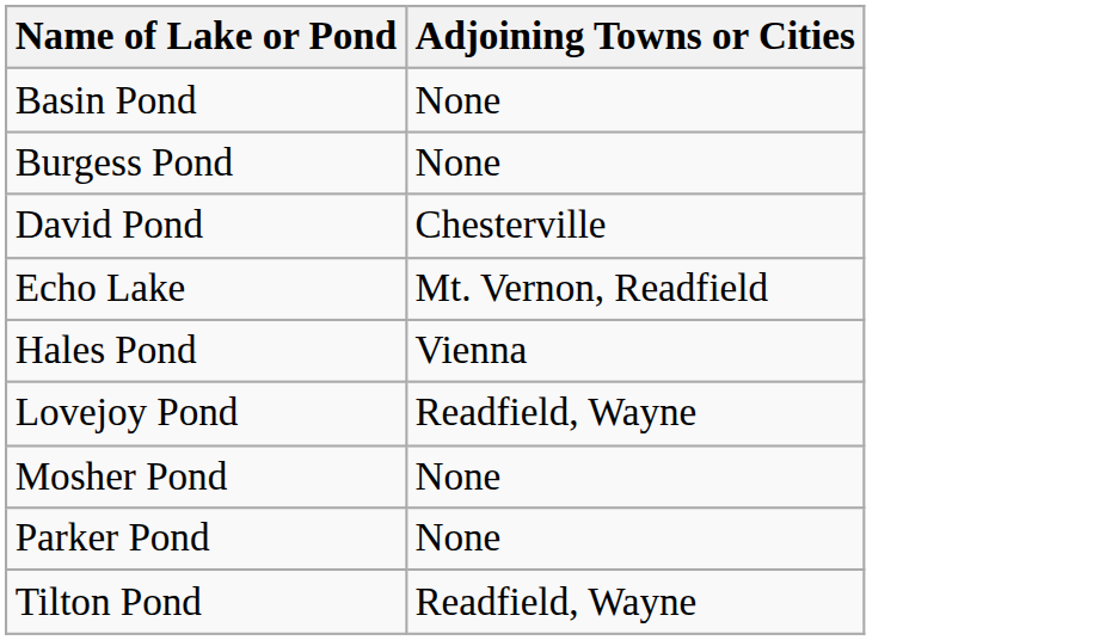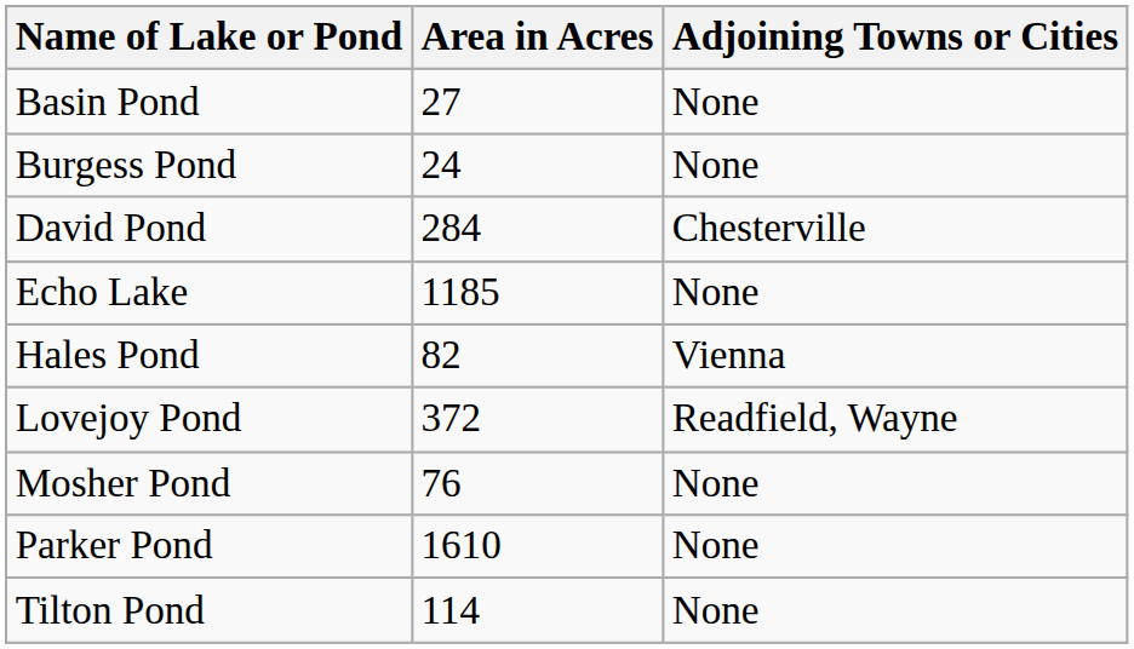 <table class="wikitable sortable">
 <tr>
 <th>Name of Lake or Pond</th>
+<th>Area in Acres</th>
 <th>Adjoining Towns or Cities</th>
 </tr>
 <tr>
 <td>Basin Pond</td>
+<td>27</td>
 <td>None</td>
 </tr>
 <tr>
 <td>Burgess Pond</td>
+<td>24</td>
 <td>None</td>
 </tr>
 <tr>
 <td>David Pond</td>
+<td>284</td>
 <td>Chesterville</td>
 </tr>
 <tr>
 <td>Echo Lake</td>
-<td>Mt. Vernon, Readfield</td>
+<td>1185</td>
+<td>None</td>
 </tr>
 <tr>
 <td>Hales Pond</td>
+<td>82</td>
 <td>Vienna</td>
 </tr>
 <tr>
 <td>Lovejoy Pond</td>
+<td>372</td>
 <td>Readfield, Wayne</td>
 </tr>
 <tr>
 <td>Mosher Pond</td>
+<td>76</td>
 <td>None</td>
 </tr>
 <tr>
 <td>Parker Pond</td>
+<td>1610</td>
 <td>None</td>
 </tr>
 <tr>
 <td>Tilton Pond</td>
-<td>Readfield, Wayne</td>
+<td>114</td>
+<td>None</td>
 </tr>
 </table>
